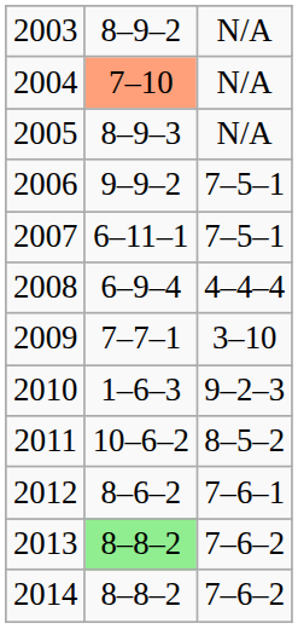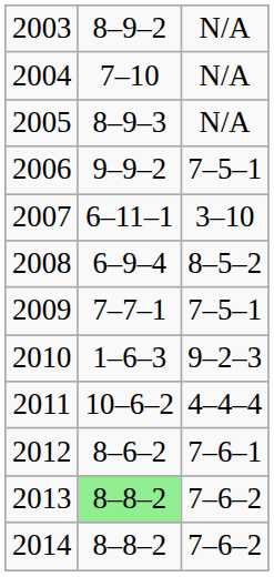 <table class="wikitable" style="text-align:center;">
 <tr>
 <td>2003</td>
 <td>8–9–2</td>
 <td>N/A</td>
 </tr>
 <tr>
 <td>2004</td>
-<td style="background: lightsalmon;">7–10</td>
+<td>7–10</td>
 <td>N/A</td>
 </tr>
 <tr>
 <td>2005</td>
 <td>8–9–3</td>
 <td>N/A</td>
 </tr>
 <tr>
 <td>2006</td>
 <td>9–9–2</td>
 <td>7–5–1</td>
 </tr>
 <tr>
 <td>2007</td>
 <td>6–11–1</td>
-<td>7–5–1</td>
+<td>3–10</td>
 </tr>
 <tr>
 <td>2008</td>
 <td>6–9–4</td>
-<td>4–4–4</td>
+<td>8–5–2</td>
 </tr>
 <tr>
 <td>2009</td>
 <td>7–7–1</td>
-<td>3–10</td>
+<td>7–5–1</td>
 </tr>
 <tr>
 <td>2010</td>
 <td>1–6–3</td>
 <td>9–2–3</td>
 </tr>
 <tr>
 <td>2011</td>
 <td>10–6–2</td>
-<td>8–5–2</td>
+<td>4–4–4</td>
 </tr>
 <tr>
 <td>2012</td>
 <td>8–6–2</td>
 <td>7–6–1</td>
 </tr>
 <tr>
 <td>2013</td>
 <td style="background: lightgreen;">8–8–2</td>
 <td>7–6–2</td>
 </tr>
 <tr>
 <td>2014</td>
 <td>8–8–2</td>
 <td>7–6–2</td>
 </tr>
 </table>
